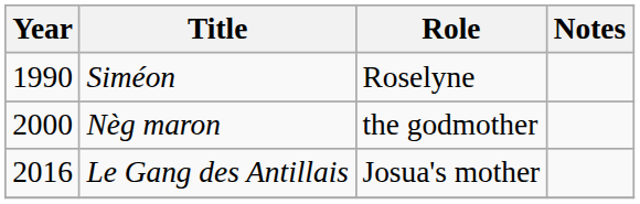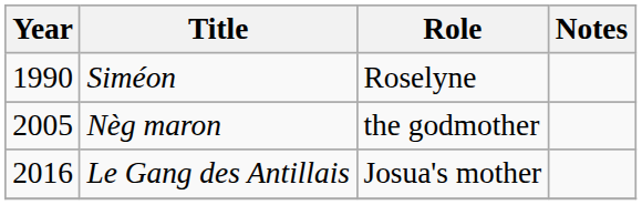 <table class="wikitable sortable">
 <tr>
 <th>Year</th>
 <th>Title</th>
 <th>Role</th>
 <th>Notes</th>
 </tr>
 <tr>
 <td>1990</td>
 <td><em>Siméon</em></td>
 <td>Roselyne</td>
 <td></td>
 </tr>
 <tr>
-<td>2000</td>
+<td>2005</td>
 <td><em>Nèg maron</em></td>
 <td>the godmother</td>
 <td></td>
 </tr>
 <tr>
 <td>2016</td>
 <td><em>Le Gang des Antillais</em></td>
 <td>Josua's mother</td>
 <td></td>
 </tr>
 <tr>
 </tr>
 </table>
